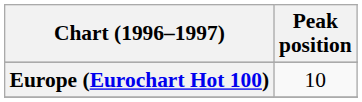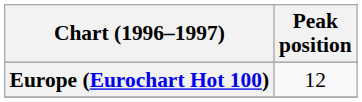 <table class="wikitable sortable plainrowheaders" style="text-align:center">
 <tr>
 <th scope="col">Chart (1996–1997)</th>
 <th scope="col">Peak<br>position</th>
 </tr>
 <tr>
 </tr>
 <tr>
 </tr>
 <tr>
 <th scope="row">Europe (<a href='#'>Eurochart Hot 100</a>)</th>
-<td>10</td>
+<td>12</td>
 </tr>
 <tr>
 </tr>
 <tr>
 </tr>
 <tr>
 </tr>
 </table>
